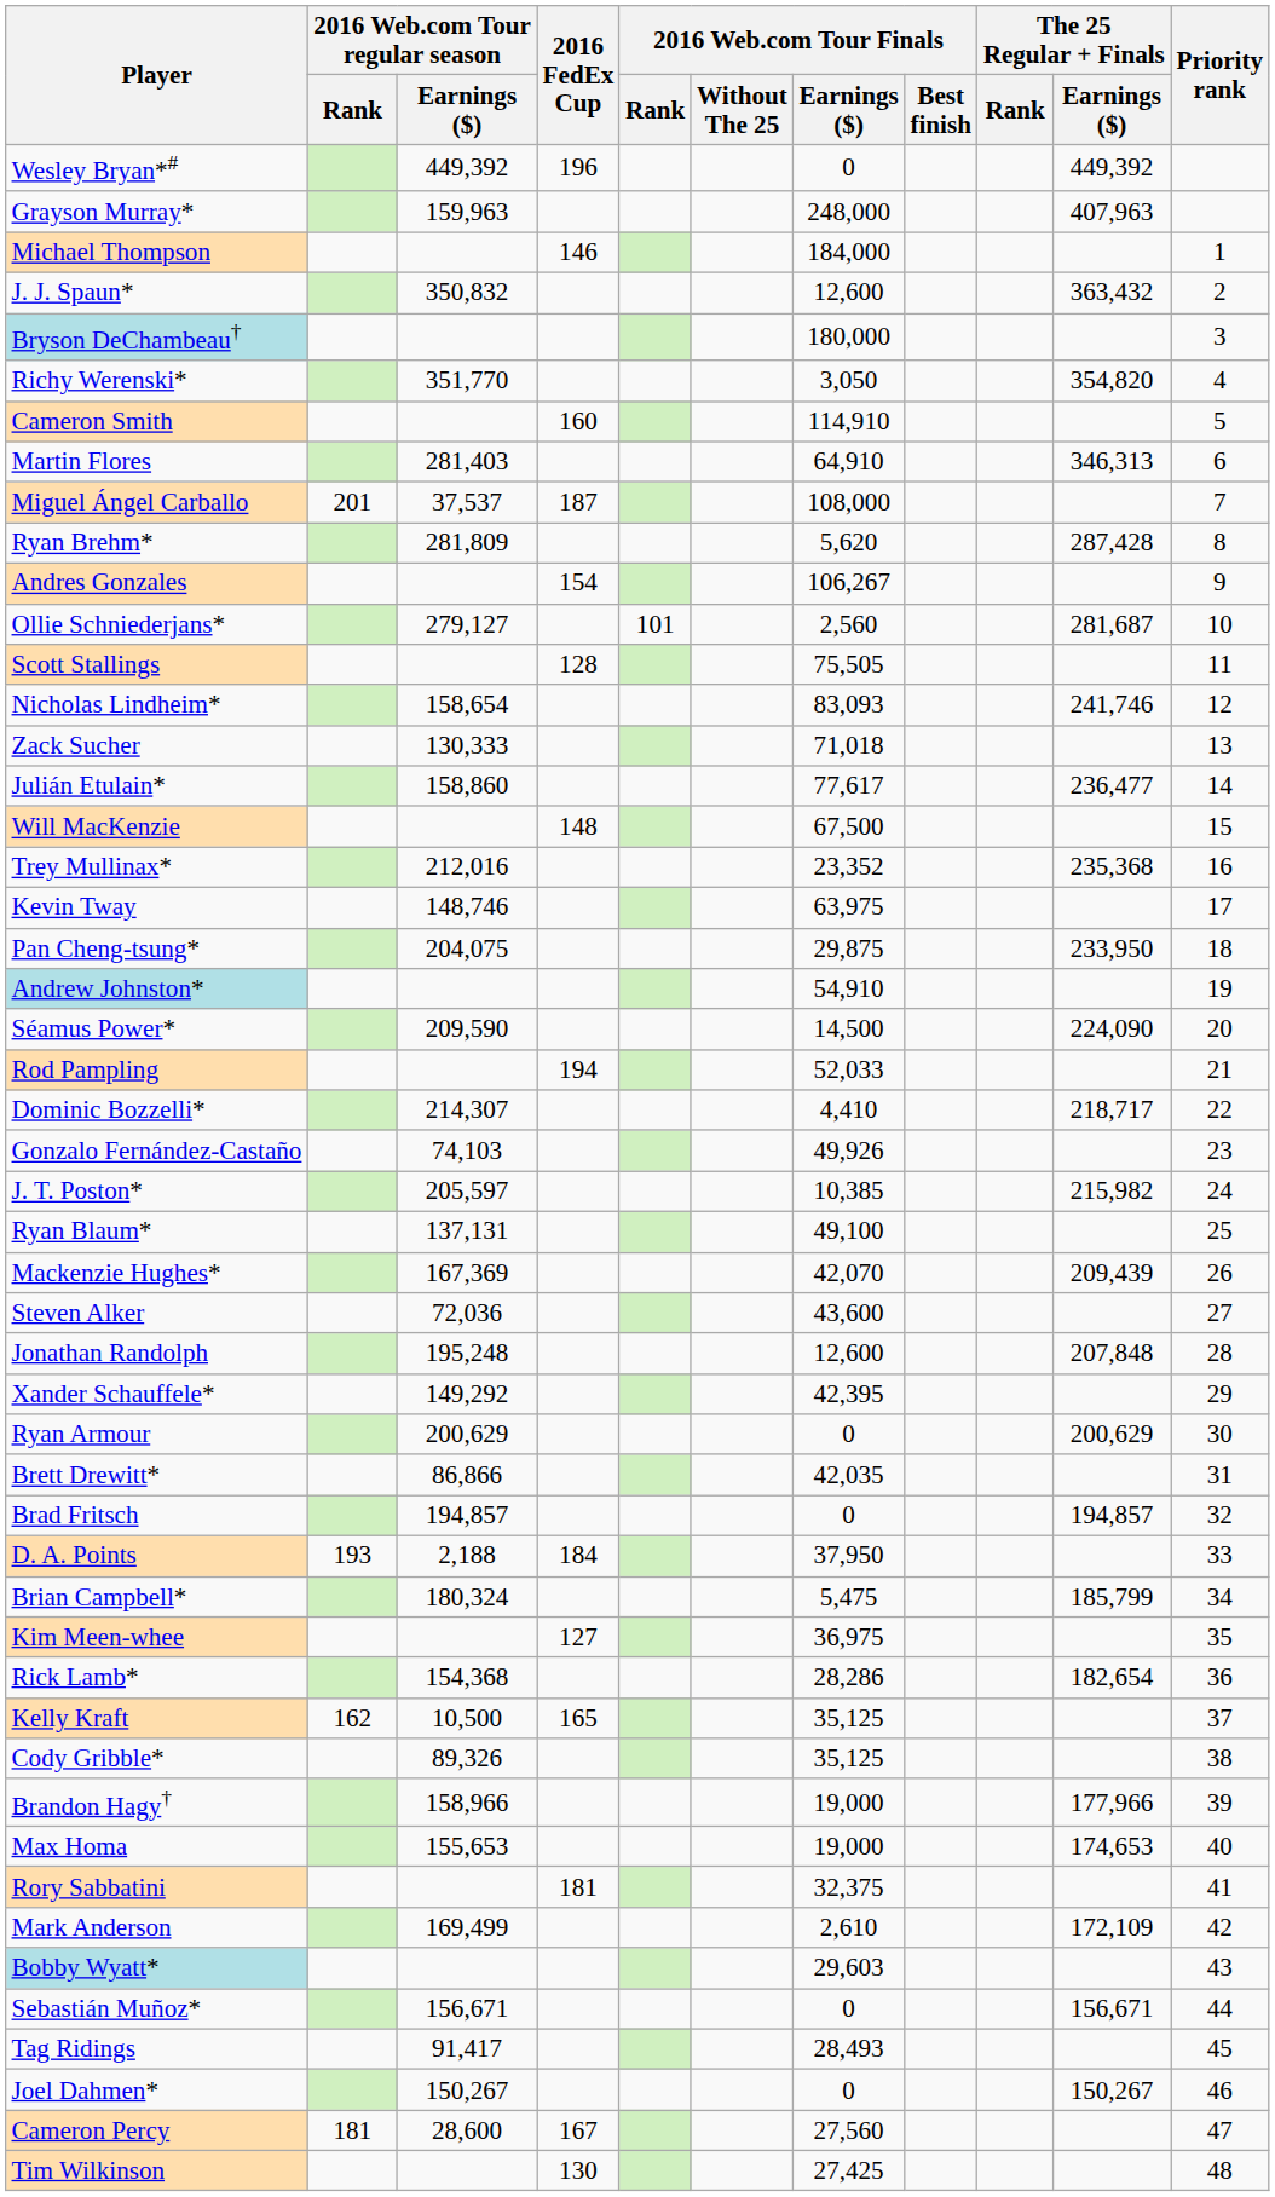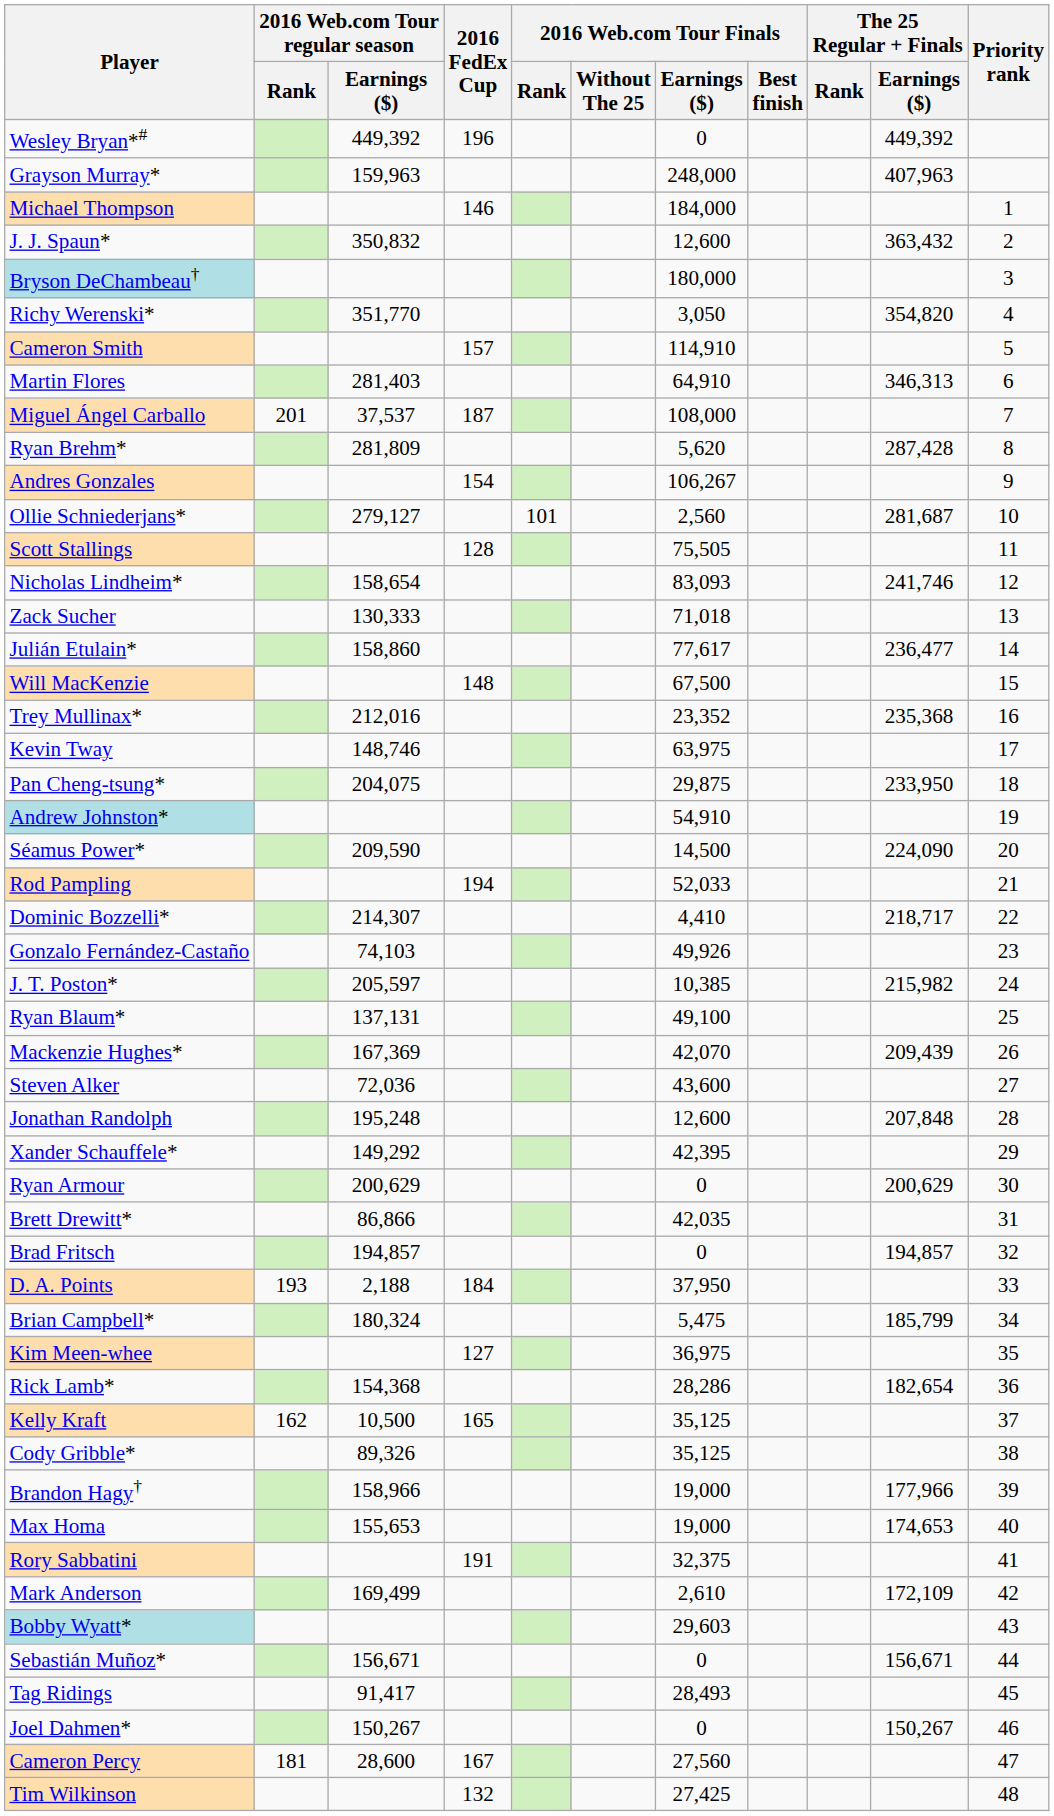 <table class="wikitable sortable" style="text-align:center">
 <tr>
 <th rowspan=2>Player</th>
 <th colspan=2>2016 Web.com Tour<br>regular season</th>
 <th rowspan=2>2016<br>FedEx<br>Cup</th>
 <th colspan=4>2016 Web.com Tour Finals</th>
 <th colspan=2>The 25<br>Regular + Finals</th>
 <th rowspan=2 data-sort-type=number>Priority<br>rank</th>
 </tr>
 <tr>
 <th>Rank</th>
 <th>Earnings<br>($)</th>
 <th>Rank</th>
 <th>Without<br>The 25</th>
 <th>Earnings<br>($)</th>
 <th>Best<br>finish</th>
 <th>Rank</th>
 <th>Earnings<br>($)</th>
 </tr>
 <tr>
 <td align=left> <a href='#'>Wesley Bryan</a>*<sup>#</sup></td>
 <td style="background:#D0F0C0;"></td>
 <td>449,392</td>
 <td>196</td>
 <td></td>
 <td></td>
 <td>0</td>
 <td></td>
 <td></td>
 <td>449,392</td>
 <td></td>
 </tr>
 <tr>
 <td align=left> <a href='#'>Grayson Murray</a>*</td>
 <td style="background:#D0F0C0;"></td>
 <td>159,963</td>
 <td></td>
 <td></td>
 <td></td>
 <td>248,000</td>
 <td></td>
 <td></td>
 <td>407,963</td>
 <td></td>
 </tr>
 <tr>
 <td style="text-align:left; background:NavajoWhite;"> <a href='#'>Michael Thompson</a></td>
 <td></td>
 <td></td>
 <td>146</td>
 <td style="background:#D0F0C0;"></td>
 <td></td>
 <td>184,000</td>
 <td></td>
 <td></td>
 <td></td>
 <td>1</td>
 </tr>
 <tr>
 <td align=left> <a href='#'>J. J. Spaun</a>*</td>
 <td style="background:#D0F0C0;"></td>
 <td>350,832</td>
 <td></td>
 <td></td>
 <td></td>
 <td>12,600</td>
 <td></td>
 <td></td>
 <td>363,432</td>
 <td>2</td>
 </tr>
 <tr>
 <td style="text-align:left; background:#b0e0e6;"> <a href='#'>Bryson DeChambeau</a><sup>†</sup></td>
 <td></td>
 <td></td>
 <td></td>
 <td style="background:#D0F0C0;"></td>
 <td></td>
 <td>180,000</td>
 <td></td>
 <td></td>
 <td></td>
 <td>3</td>
 </tr>
 <tr>
 <td align=left> <a href='#'>Richy Werenski</a>*</td>
 <td style="background:#D0F0C0;"></td>
 <td>351,770</td>
 <td></td>
 <td></td>
 <td></td>
 <td>3,050</td>
 <td></td>
 <td></td>
 <td>354,820</td>
 <td>4</td>
 </tr>
 <tr>
 <td style="text-align:left; background:NavajoWhite;"> <a href='#'>Cameron Smith</a></td>
 <td></td>
 <td></td>
-<td>160</td>
+<td>157</td>
 <td style="background:#D0F0C0;"></td>
 <td></td>
 <td>114,910</td>
 <td></td>
 <td></td>
 <td></td>
 <td>5</td>
 </tr>
 <tr>
 <td align=left> <a href='#'>Martin Flores</a></td>
 <td style="background:#D0F0C0;"></td>
 <td>281,403</td>
 <td></td>
 <td></td>
 <td></td>
 <td>64,910</td>
 <td></td>
 <td></td>
 <td>346,313</td>
 <td>6</td>
 </tr>
 <tr>
 <td style="text-align:left; background:NavajoWhite;"> <a href='#'>Miguel Ángel Carballo</a></td>
 <td>201</td>
 <td>37,537</td>
 <td>187</td>
 <td style="background:#D0F0C0;"></td>
 <td></td>
 <td>108,000</td>
 <td></td>
 <td></td>
 <td></td>
 <td>7</td>
 </tr>
 <tr>
 <td align=left> <a href='#'>Ryan Brehm</a>*</td>
 <td style="background:#D0F0C0;"></td>
 <td>281,809</td>
 <td></td>
 <td></td>
 <td></td>
 <td>5,620</td>
 <td></td>
 <td></td>
 <td>287,428</td>
 <td>8</td>
 </tr>
 <tr>
 <td style="text-align:left; background:NavajoWhite;"> <a href='#'>Andres Gonzales</a></td>
 <td></td>
 <td></td>
 <td>154</td>
 <td style="background:#D0F0C0;"></td>
 <td></td>
 <td>106,267</td>
 <td></td>
 <td></td>
 <td></td>
 <td>9</td>
 </tr>
 <tr>
 <td align=left> <a href='#'>Ollie Schniederjans</a>*</td>
 <td style="background:#D0F0C0;"></td>
 <td>279,127</td>
 <td></td>
 <td>101</td>
 <td></td>
 <td>2,560</td>
 <td></td>
 <td></td>
 <td>281,687</td>
 <td>10</td>
 </tr>
 <tr>
 <td style="text-align:left; background:NavajoWhite;"> <a href='#'>Scott Stallings</a></td>
 <td></td>
 <td></td>
 <td>128</td>
 <td style="background:#D0F0C0;"></td>
 <td></td>
 <td>75,505</td>
 <td></td>
 <td></td>
 <td></td>
 <td>11</td>
 </tr>
 <tr>
 <td align=left> <a href='#'>Nicholas Lindheim</a>*</td>
 <td style="background:#D0F0C0;"></td>
 <td>158,654</td>
 <td></td>
 <td></td>
 <td></td>
 <td>83,093</td>
 <td></td>
 <td></td>
 <td>241,746</td>
 <td>12</td>
 </tr>
 <tr>
 <td align=left> <a href='#'>Zack Sucher</a></td>
 <td></td>
 <td>130,333</td>
 <td></td>
 <td style="background:#D0F0C0;"></td>
 <td></td>
 <td>71,018</td>
 <td></td>
 <td></td>
 <td></td>
 <td>13</td>
 </tr>
 <tr>
 <td align=left> <a href='#'>Julián Etulain</a>*</td>
 <td style="background:#D0F0C0;"></td>
 <td>158,860</td>
 <td></td>
 <td></td>
 <td></td>
 <td>77,617</td>
 <td></td>
 <td></td>
 <td>236,477</td>
 <td>14</td>
 </tr>
 <tr>
 <td style="text-align:left; background:NavajoWhite;"> <a href='#'>Will MacKenzie</a></td>
 <td></td>
 <td></td>
 <td>148</td>
 <td style="background:#D0F0C0;"></td>
 <td></td>
 <td>67,500</td>
 <td></td>
 <td></td>
 <td></td>
 <td>15</td>
 </tr>
 <tr>
 <td align=left> <a href='#'>Trey Mullinax</a>*</td>
 <td style="background:#D0F0C0;"></td>
 <td>212,016</td>
 <td></td>
 <td></td>
 <td></td>
 <td>23,352</td>
 <td></td>
 <td></td>
 <td>235,368</td>
 <td>16</td>
 </tr>
 <tr>
 <td align=left> <a href='#'>Kevin Tway</a></td>
 <td></td>
 <td>148,746</td>
 <td></td>
 <td style="background:#D0F0C0;"></td>
 <td></td>
 <td>63,975</td>
 <td></td>
 <td></td>
 <td></td>
 <td>17</td>
 </tr>
 <tr>
 <td align=left> <a href='#'>Pan Cheng-tsung</a>*</td>
 <td style="background:#D0F0C0;"></td>
 <td>204,075</td>
 <td></td>
 <td></td>
 <td></td>
 <td>29,875</td>
 <td></td>
 <td></td>
 <td>233,950</td>
 <td>18</td>
 </tr>
 <tr>
 <td style="text-align:left; background:#b0e0e6;"> <a href='#'>Andrew Johnston</a>*</td>
 <td></td>
 <td></td>
 <td></td>
 <td style="background:#D0F0C0;"></td>
 <td></td>
 <td>54,910</td>
 <td></td>
 <td></td>
 <td></td>
 <td>19</td>
 </tr>
 <tr>
 <td align=left> <a href='#'>Séamus Power</a>*</td>
 <td style="background:#D0F0C0;"></td>
 <td>209,590</td>
 <td></td>
 <td></td>
 <td></td>
 <td>14,500</td>
 <td></td>
 <td></td>
 <td>224,090</td>
 <td>20</td>
 </tr>
 <tr>
 <td style="text-align:left; background:NavajoWhite;"> <a href='#'>Rod Pampling</a></td>
 <td></td>
 <td></td>
 <td>194</td>
 <td style="background:#D0F0C0;"></td>
 <td></td>
 <td>52,033</td>
 <td></td>
 <td></td>
 <td></td>
 <td>21</td>
 </tr>
 <tr>
 <td align=left> <a href='#'>Dominic Bozzelli</a>*</td>
 <td style="background:#D0F0C0;"></td>
 <td>214,307</td>
 <td></td>
 <td></td>
 <td></td>
 <td>4,410</td>
 <td></td>
 <td></td>
 <td>218,717</td>
 <td>22</td>
 </tr>
 <tr>
 <td align=left> <a href='#'>Gonzalo Fernández-Castaño</a></td>
 <td></td>
 <td>74,103</td>
 <td></td>
 <td style="background:#D0F0C0;"></td>
 <td></td>
 <td>49,926</td>
 <td></td>
 <td></td>
 <td></td>
 <td>23</td>
 </tr>
 <tr>
 <td align=left> <a href='#'>J. T. Poston</a>*</td>
 <td style="background:#D0F0C0;"></td>
 <td>205,597</td>
 <td></td>
 <td></td>
 <td></td>
 <td>10,385</td>
 <td></td>
 <td></td>
 <td>215,982</td>
 <td>24</td>
 </tr>
 <tr>
 <td align=left> <a href='#'>Ryan Blaum</a>*</td>
 <td></td>
 <td>137,131</td>
 <td></td>
 <td style="background:#D0F0C0;"></td>
 <td></td>
 <td>49,100</td>
 <td></td>
 <td></td>
 <td></td>
 <td>25</td>
 </tr>
 <tr>
 <td align=left> <a href='#'>Mackenzie Hughes</a>*</td>
 <td style="background:#D0F0C0;"></td>
 <td>167,369</td>
 <td></td>
 <td></td>
 <td></td>
 <td>42,070</td>
 <td></td>
 <td></td>
 <td>209,439</td>
 <td>26</td>
 </tr>
 <tr>
 <td align=left> <a href='#'>Steven Alker</a></td>
 <td></td>
 <td>72,036</td>
 <td></td>
 <td style="background:#D0F0C0;"></td>
 <td></td>
 <td>43,600</td>
 <td></td>
 <td></td>
 <td></td>
 <td>27</td>
 </tr>
 <tr>
 <td align=left> <a href='#'>Jonathan Randolph</a></td>
 <td style="background:#D0F0C0;"></td>
 <td>195,248</td>
 <td></td>
 <td></td>
 <td></td>
 <td>12,600</td>
 <td></td>
 <td></td>
 <td>207,848</td>
 <td>28</td>
 </tr>
 <tr>
 <td align=left> <a href='#'>Xander Schauffele</a>*</td>
 <td></td>
 <td>149,292</td>
 <td></td>
 <td style="background:#D0F0C0;"></td>
 <td></td>
 <td>42,395</td>
 <td></td>
 <td></td>
 <td></td>
 <td>29</td>
 </tr>
 <tr>
 <td align=left> <a href='#'>Ryan Armour</a></td>
 <td style="background:#D0F0C0;"></td>
 <td>200,629</td>
 <td></td>
 <td></td>
 <td></td>
 <td>0</td>
 <td></td>
 <td></td>
 <td>200,629</td>
 <td>30</td>
 </tr>
 <tr>
 <td align=left> <a href='#'>Brett Drewitt</a>*</td>
 <td></td>
 <td>86,866</td>
 <td></td>
 <td style="background:#D0F0C0;"></td>
 <td></td>
 <td>42,035</td>
 <td></td>
 <td></td>
 <td></td>
 <td>31</td>
 </tr>
 <tr>
 <td align=left> <a href='#'>Brad Fritsch</a></td>
 <td style="background:#D0F0C0;"></td>
 <td>194,857</td>
 <td></td>
 <td></td>
 <td></td>
 <td>0</td>
 <td></td>
 <td></td>
 <td>194,857</td>
 <td>32</td>
 </tr>
 <tr>
 <td style="text-align:left; background:NavajoWhite;"> <a href='#'>D. A. Points</a></td>
 <td>193</td>
 <td>2,188</td>
 <td>184</td>
 <td style="background:#D0F0C0;"></td>
 <td></td>
 <td>37,950</td>
 <td></td>
 <td></td>
 <td></td>
 <td>33</td>
 </tr>
 <tr>
 <td align=left> <a href='#'>Brian Campbell</a>*</td>
 <td style="background:#D0F0C0;"></td>
 <td>180,324</td>
 <td></td>
 <td></td>
 <td></td>
 <td>5,475</td>
 <td></td>
 <td></td>
 <td>185,799</td>
 <td>34</td>
 </tr>
 <tr>
 <td style="text-align:left; background:NavajoWhite;"> <a href='#'>Kim Meen-whee</a></td>
 <td></td>
 <td></td>
 <td>127</td>
 <td style="background:#D0F0C0;"></td>
 <td></td>
 <td>36,975</td>
 <td></td>
 <td></td>
 <td></td>
 <td>35</td>
 </tr>
 <tr>
 <td align=left> <a href='#'>Rick Lamb</a>*</td>
 <td style="background:#D0F0C0;"></td>
 <td>154,368</td>
 <td></td>
 <td></td>
 <td></td>
 <td>28,286</td>
 <td></td>
 <td></td>
 <td>182,654</td>
 <td>36</td>
 </tr>
 <tr>
 <td style="text-align:left; background:NavajoWhite;"> <a href='#'>Kelly Kraft</a></td>
 <td>162</td>
 <td>10,500</td>
 <td>165</td>
 <td style="background:#D0F0C0;"></td>
 <td></td>
 <td>35,125</td>
 <td></td>
 <td></td>
 <td></td>
 <td>37</td>
 </tr>
 <tr>
 <td align=left> <a href='#'>Cody Gribble</a>*</td>
 <td></td>
 <td>89,326</td>
 <td></td>
 <td style="background:#D0F0C0;"></td>
 <td></td>
 <td>35,125</td>
 <td></td>
 <td></td>
 <td></td>
 <td>38</td>
 </tr>
 <tr>
 <td align=left> <a href='#'>Brandon Hagy</a><sup>†</sup></td>
 <td style="background:#D0F0C0;"></td>
 <td>158,966</td>
 <td></td>
 <td></td>
 <td></td>
 <td>19,000</td>
 <td></td>
 <td></td>
 <td>177,966</td>
 <td>39</td>
 </tr>
 <tr>
 <td align=left> <a href='#'>Max Homa</a></td>
 <td style="background:#D0F0C0;"></td>
 <td>155,653</td>
 <td></td>
 <td></td>
 <td></td>
 <td>19,000</td>
 <td></td>
 <td></td>
 <td>174,653</td>
 <td>40</td>
 </tr>
 <tr>
 <td style="text-align:left; background:NavajoWhite;"> <a href='#'>Rory Sabbatini</a></td>
 <td></td>
 <td></td>
-<td>181</td>
+<td>191</td>
 <td style="background:#D0F0C0;"></td>
 <td></td>
 <td>32,375</td>
 <td></td>
 <td></td>
 <td></td>
 <td>41</td>
 </tr>
 <tr>
 <td align=left> <a href='#'>Mark Anderson</a></td>
 <td style="background:#D0F0C0;"></td>
 <td>169,499</td>
 <td></td>
 <td></td>
 <td></td>
 <td>2,610</td>
 <td></td>
 <td></td>
 <td>172,109</td>
 <td>42</td>
 </tr>
 <tr>
 <td style="text-align:left; background:#b0e0e6;"> <a href='#'>Bobby Wyatt</a>*</td>
 <td></td>
 <td></td>
 <td></td>
 <td style="background:#D0F0C0;"></td>
 <td></td>
 <td>29,603</td>
 <td></td>
 <td></td>
 <td></td>
 <td>43</td>
 </tr>
 <tr>
 <td align=left> <a href='#'>Sebastián Muñoz</a>*</td>
 <td style="background:#D0F0C0;"></td>
 <td>156,671</td>
 <td></td>
 <td></td>
 <td></td>
 <td>0</td>
 <td></td>
 <td></td>
 <td>156,671</td>
 <td>44</td>
 </tr>
 <tr>
 <td align=left> <a href='#'>Tag Ridings</a></td>
 <td></td>
 <td>91,417</td>
 <td></td>
 <td style="background:#D0F0C0;"></td>
 <td></td>
 <td>28,493</td>
 <td></td>
 <td></td>
 <td></td>
 <td>45</td>
 </tr>
 <tr>
 <td align=left> <a href='#'>Joel Dahmen</a>*</td>
 <td style="background:#D0F0C0;"></td>
 <td>150,267</td>
 <td></td>
 <td></td>
 <td></td>
 <td>0</td>
 <td></td>
 <td></td>
 <td>150,267</td>
 <td>46</td>
 </tr>
 <tr>
 <td style="text-align:left; background:NavajoWhite;"> <a href='#'>Cameron Percy</a></td>
 <td>181</td>
 <td>28,600</td>
 <td>167</td>
 <td style="background:#D0F0C0;"></td>
 <td></td>
 <td>27,560</td>
 <td></td>
 <td></td>
 <td></td>
 <td>47</td>
 </tr>
 <tr>
 <td style="text-align:left; background:NavajoWhite;"> <a href='#'>Tim Wilkinson</a></td>
 <td></td>
 <td></td>
-<td>130</td>
+<td>132</td>
 <td style="background:#D0F0C0;"></td>
 <td></td>
 <td>27,425</td>
 <td></td>
 <td></td>
 <td></td>
 <td>48</td>
 </tr>
 </table>
